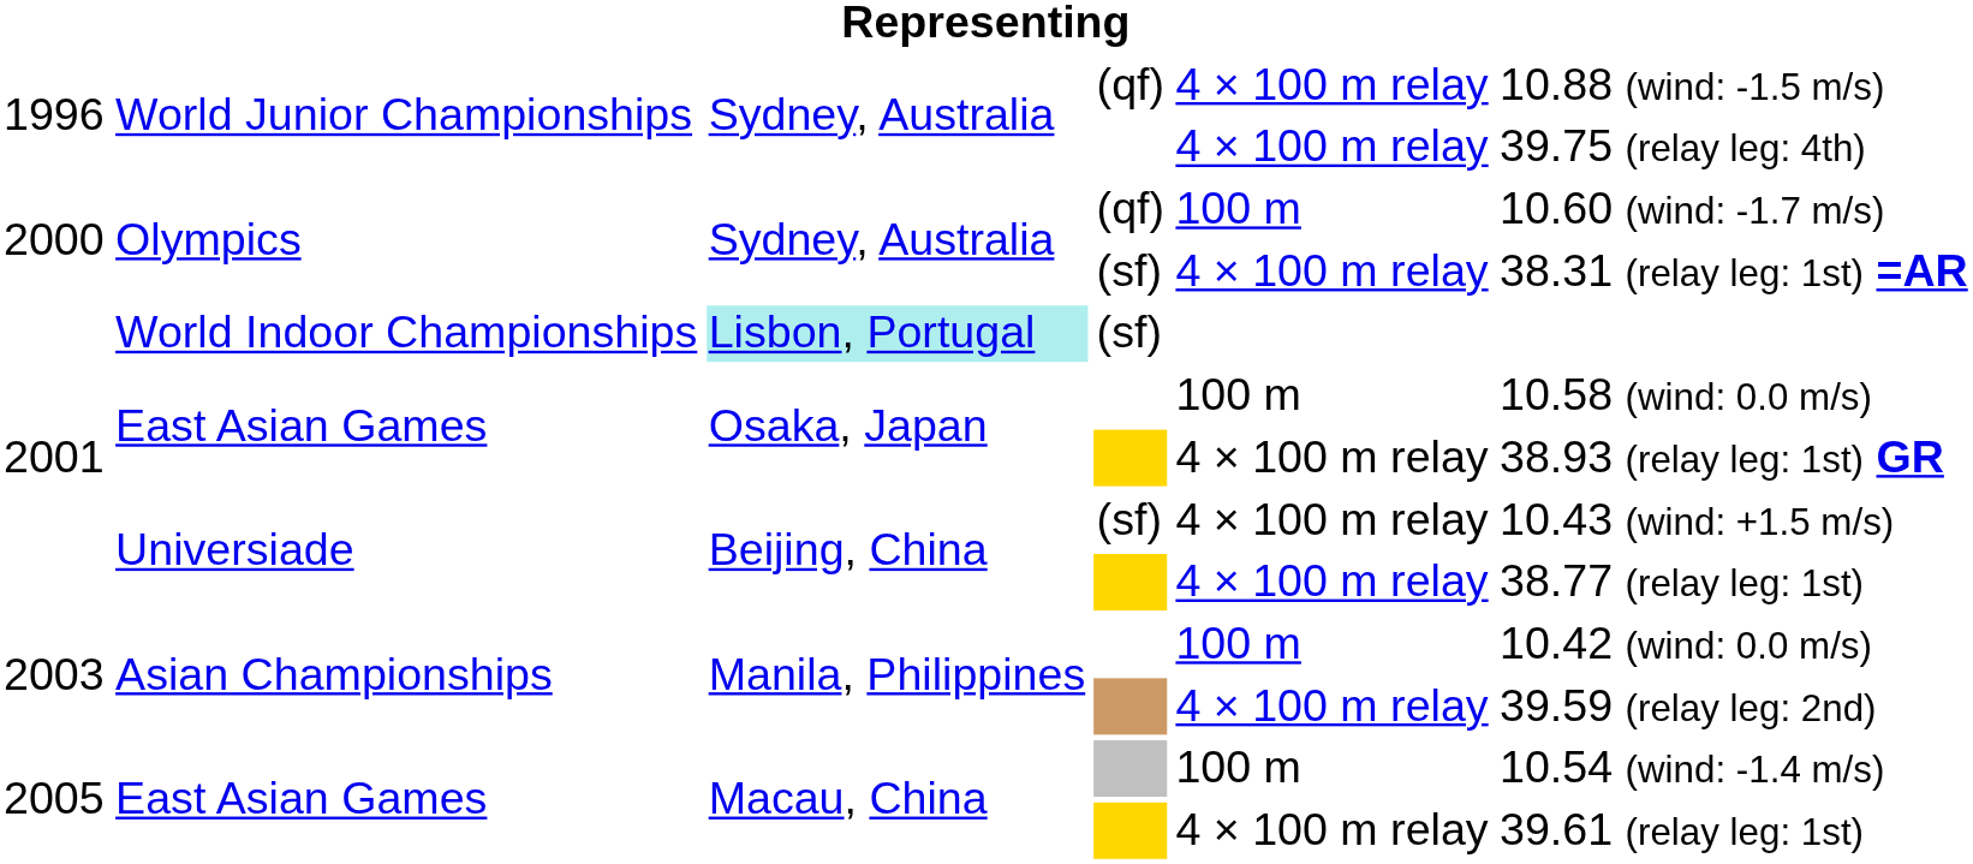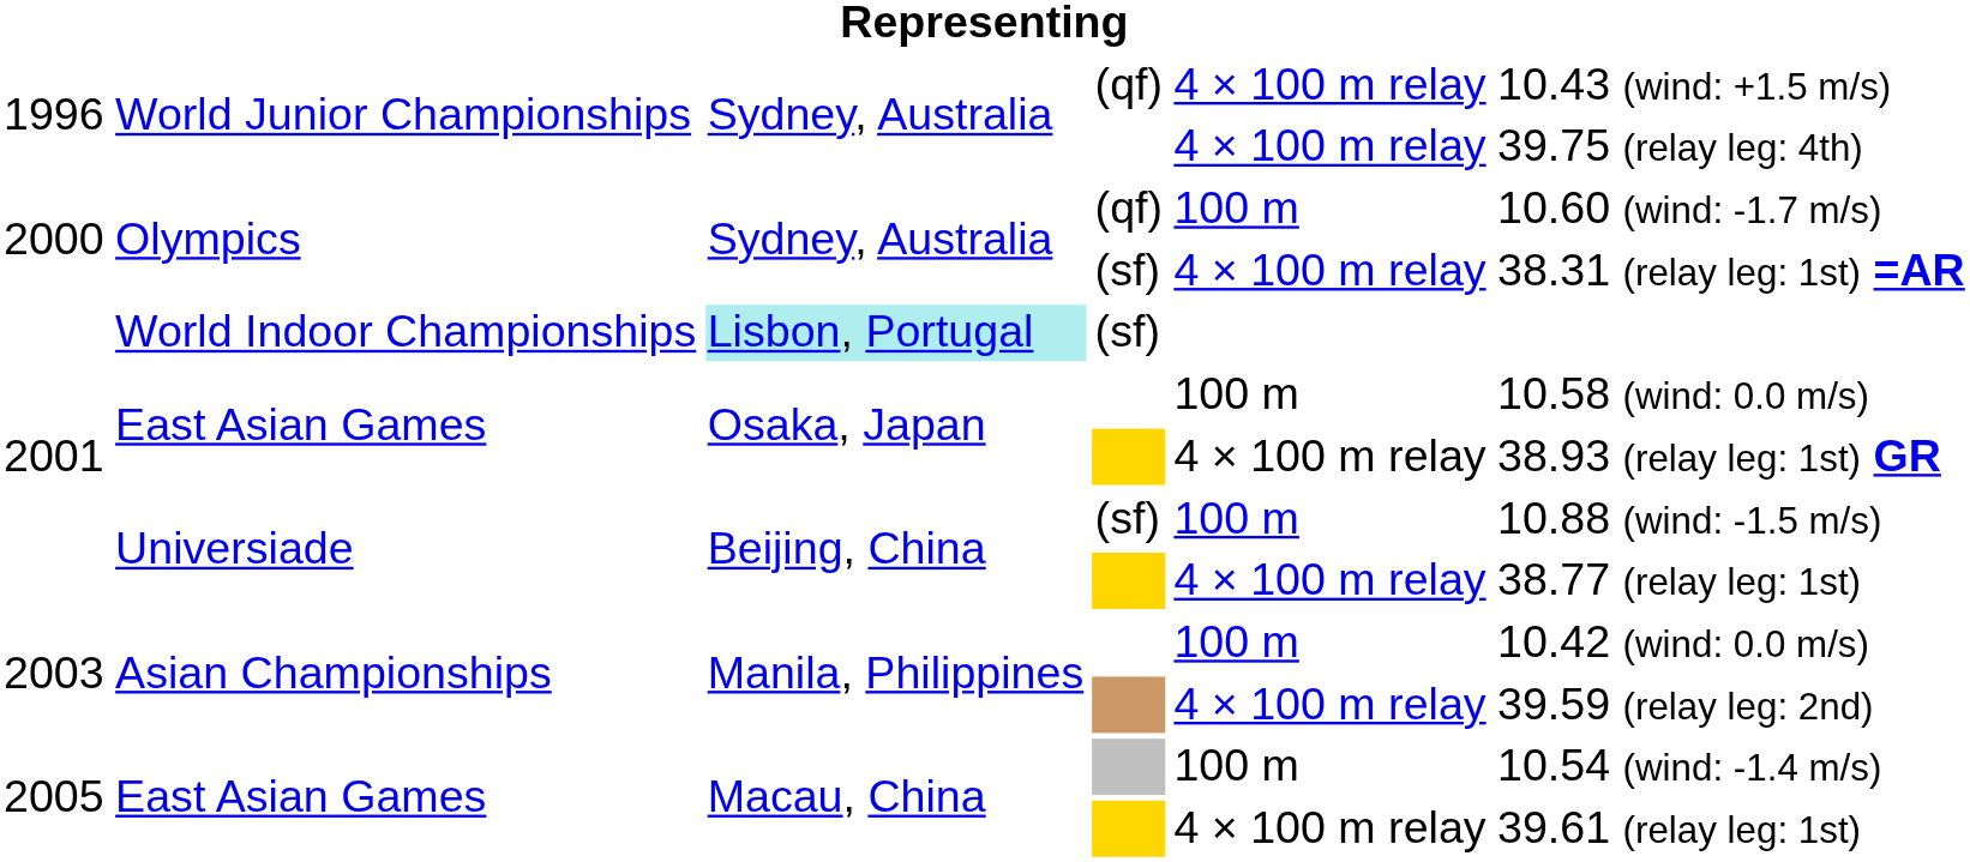 <table>
 <tr>
 <th colspan="6">Representing </th>
 </tr>
 <tr>
 <td rowspan=2>1996</td>
 <td rowspan=2><a href='#'>World Junior Championships</a></td>
 <td rowspan=2><a href='#'>Sydney</a>, <a href='#'>Australia</a></td>
 <td> (qf)</td>
 <td><a href='#'>4 × 100 m relay</a></td>
-<td>10.88 <small>(wind: -1.5 m/s)</small></td>
+<td>10.43 <small>(wind: +1.5 m/s)</small></td>
 </tr>
 <tr>
 <td></td>
 <td><a href='#'>4 × 100 m relay</a></td>
 <td>39.75 <small>(relay leg: 4th)</small></td>
 </tr>
 <tr>
 <td rowspan=2>2000</td>
 <td rowspan=2><a href='#'>Olympics</a></td>
 <td rowspan=2><a href='#'>Sydney</a>, <a href='#'>Australia</a></td>
 <td> (qf)</td>
 <td><a href='#'>100 m</a></td>
 <td>10.60 <small>(wind: -1.7 m/s)</small></td>
 </tr>
 <tr>
 <td> (sf)</td>
 <td><a href='#'>4 × 100 m relay</a></td>
 <td>38.31 <small>(relay leg: 1st)</small> <strong><a href='#'>=AR</a></strong></td>
 </tr>
 <tr>
 <td rowspan=5>2001</td>
 <td><a href='#'>World Indoor Championships</a></td>
 <td style="background: paleturquoise;"><a href='#'>Lisbon</a>, <a href='#'>Portugal</a></td>
 <td> (sf)</td>
 <td><a href='#'></a></td>
 <td></td>
 </tr>
 <tr>
 <td rowspan=2><a href='#'>East Asian Games</a></td>
 <td rowspan=2><a href='#'>Osaka</a>, <a href='#'>Japan</a></td>
 <td></td>
 <td>100 m</td>
 <td>10.58 <small>(wind: 0.0 m/s)</small></td>
 </tr>
 <tr>
 <td bgcolor="gold"></td>
 <td>4 × 100 m relay</td>
 <td>38.93 <small>(relay leg: 1st)</small> <strong><a href='#'>GR</a></strong></td>
 </tr>
 <tr>
 <td rowspan=2><a href='#'>Universiade</a></td>
 <td rowspan=2><a href='#'>Beijing</a>, <a href='#'>China</a></td>
 <td> (sf)</td>
-<td>4 × 100 m relay</td>
-<td>10.43 <small>(wind: +1.5 m/s)</small></td>
+<td><a href='#'>100 m</a></td>
+<td>10.88 <small>(wind: -1.5 m/s)</small></td>
 </tr>
 <tr>
 <td bgcolor="gold"></td>
 <td><a href='#'>4 × 100 m relay</a></td>
 <td>38.77 <small>(relay leg: 1st)</small></td>
 </tr>
 <tr>
 <td rowspan=2>2003</td>
 <td rowspan=2><a href='#'>Asian Championships</a></td>
 <td rowspan=2><a href='#'>Manila</a>, <a href='#'>Philippines</a></td>
 <td></td>
 <td><a href='#'>100 m</a></td>
 <td>10.42 <small>(wind: 0.0 m/s)</small></td>
 </tr>
 <tr>
 <td bgcolor=cc9966></td>
 <td><a href='#'>4 × 100 m relay</a></td>
 <td>39.59 <small>(relay leg: 2nd)</small></td>
 </tr>
 <tr>
 <td rowspan=2>2005</td>
 <td rowspan=2><a href='#'>East Asian Games</a></td>
 <td rowspan=2><a href='#'>Macau</a>, <a href='#'>China</a></td>
 <td bgcolor="silver"></td>
 <td>100 m</td>
 <td>10.54 <small>(wind: -1.4 m/s)</small></td>
 </tr>
 <tr>
 <td bgcolor="gold"></td>
 <td>4 × 100 m relay</td>
 <td>39.61 <small>(relay leg: 1st)</small></td>
 </tr>
 <tr>
 </tr>
 </table>
